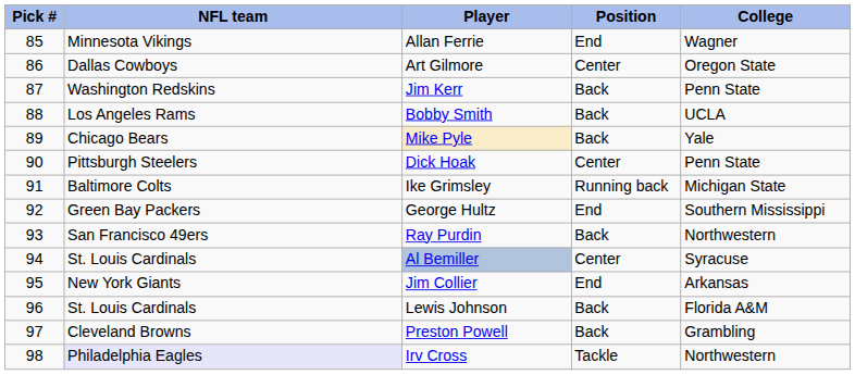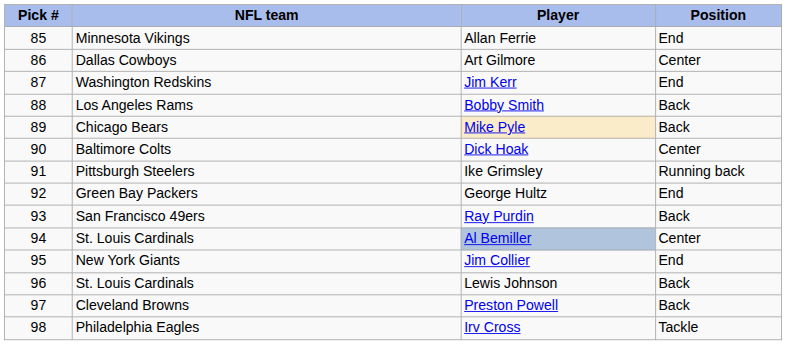 <table class="wikitable sortable sortable" style="width: 100%">
 <tr>
 <th style="background:#A8BDEC;" width=7%>Pick #</th>
 <th width=40% style="background:#A8BDEC;">NFL team</th>
 <th width=20% style="background:#A8BDEC;">Player</th>
 <th width=13% style="background:#A8BDEC;">Position</th>
-<th style="background:#A8BDEC;">College</th>
 </tr>
 <tr>
 <td align=center>85</td>
 <td>Minnesota Vikings</td>
 <td>Allan Ferrie</td>
 <td>End</td>
-<td>Wagner</td>
 </tr>
 <tr>
 <td align=center>86</td>
 <td>Dallas Cowboys</td>
 <td>Art Gilmore</td>
 <td>Center</td>
-<td>Oregon State</td>
 </tr>
 <tr>
 <td align=center>87</td>
 <td>Washington Redskins</td>
 <td><a href='#'>Jim Kerr</a></td>
-<td>Back</td>
-<td>Penn State</td>
+<td>End</td>
 </tr>
 <tr>
 <td align=center>88</td>
 <td>Los Angeles Rams</td>
 <td><a href='#'>Bobby Smith</a></td>
 <td>Back</td>
-<td>UCLA</td>
 </tr>
 <tr>
 <td align=center>89</td>
 <td>Chicago Bears</td>
 <td bgcolor="#faecc8"><a href='#'>Mike Pyle</a></td>
 <td>Back</td>
-<td>Yale</td>
 </tr>
 <tr>
 <td align=center>90</td>
-<td>Pittsburgh Steelers</td>
+<td>Baltimore Colts</td>
 <td><a href='#'>Dick Hoak</a></td>
 <td>Center</td>
-<td>Penn State</td>
 </tr>
 <tr>
 <td align=center>91</td>
-<td>Baltimore Colts</td>
+<td>Pittsburgh Steelers</td>
 <td>Ike Grimsley</td>
 <td>Running back</td>
-<td>Michigan State</td>
 </tr>
 <tr>
 <td align=center>92</td>
 <td>Green Bay Packers</td>
 <td>George Hultz</td>
 <td>End</td>
-<td>Southern Mississippi</td>
 </tr>
 <tr>
 <td align=center>93</td>
 <td>San Francisco 49ers</td>
 <td><a href='#'>Ray Purdin</a></td>
 <td>Back</td>
-<td>Northwestern</td>
 </tr>
 <tr>
 <td align=center>94</td>
 <td>St. Louis Cardinals</td>
 <td bgcolor=lightsteelblue><a href='#'>Al Bemiller</a></td>
 <td>Center</td>
-<td>Syracuse</td>
 </tr>
 <tr>
 <td align=center>95</td>
 <td>New York Giants</td>
 <td><a href='#'>Jim Collier</a></td>
 <td>End</td>
-<td>Arkansas</td>
 </tr>
 <tr>
 <td align=center>96</td>
 <td>St. Louis Cardinals</td>
 <td>Lewis Johnson</td>
 <td>Back</td>
-<td>Florida A&M</td>
 </tr>
 <tr>
 <td align=center>97</td>
 <td>Cleveland Browns</td>
 <td><a href='#'>Preston Powell</a></td>
 <td>Back</td>
-<td>Grambling</td>
 </tr>
 <tr>
 <td align=center>98</td>
-<td style="background: lavender;">Philadelphia Eagles</td>
+<td>Philadelphia Eagles</td>
 <td><a href='#'>Irv Cross</a></td>
 <td>Tackle</td>
-<td>Northwestern</td>
 </tr>
 </table>
